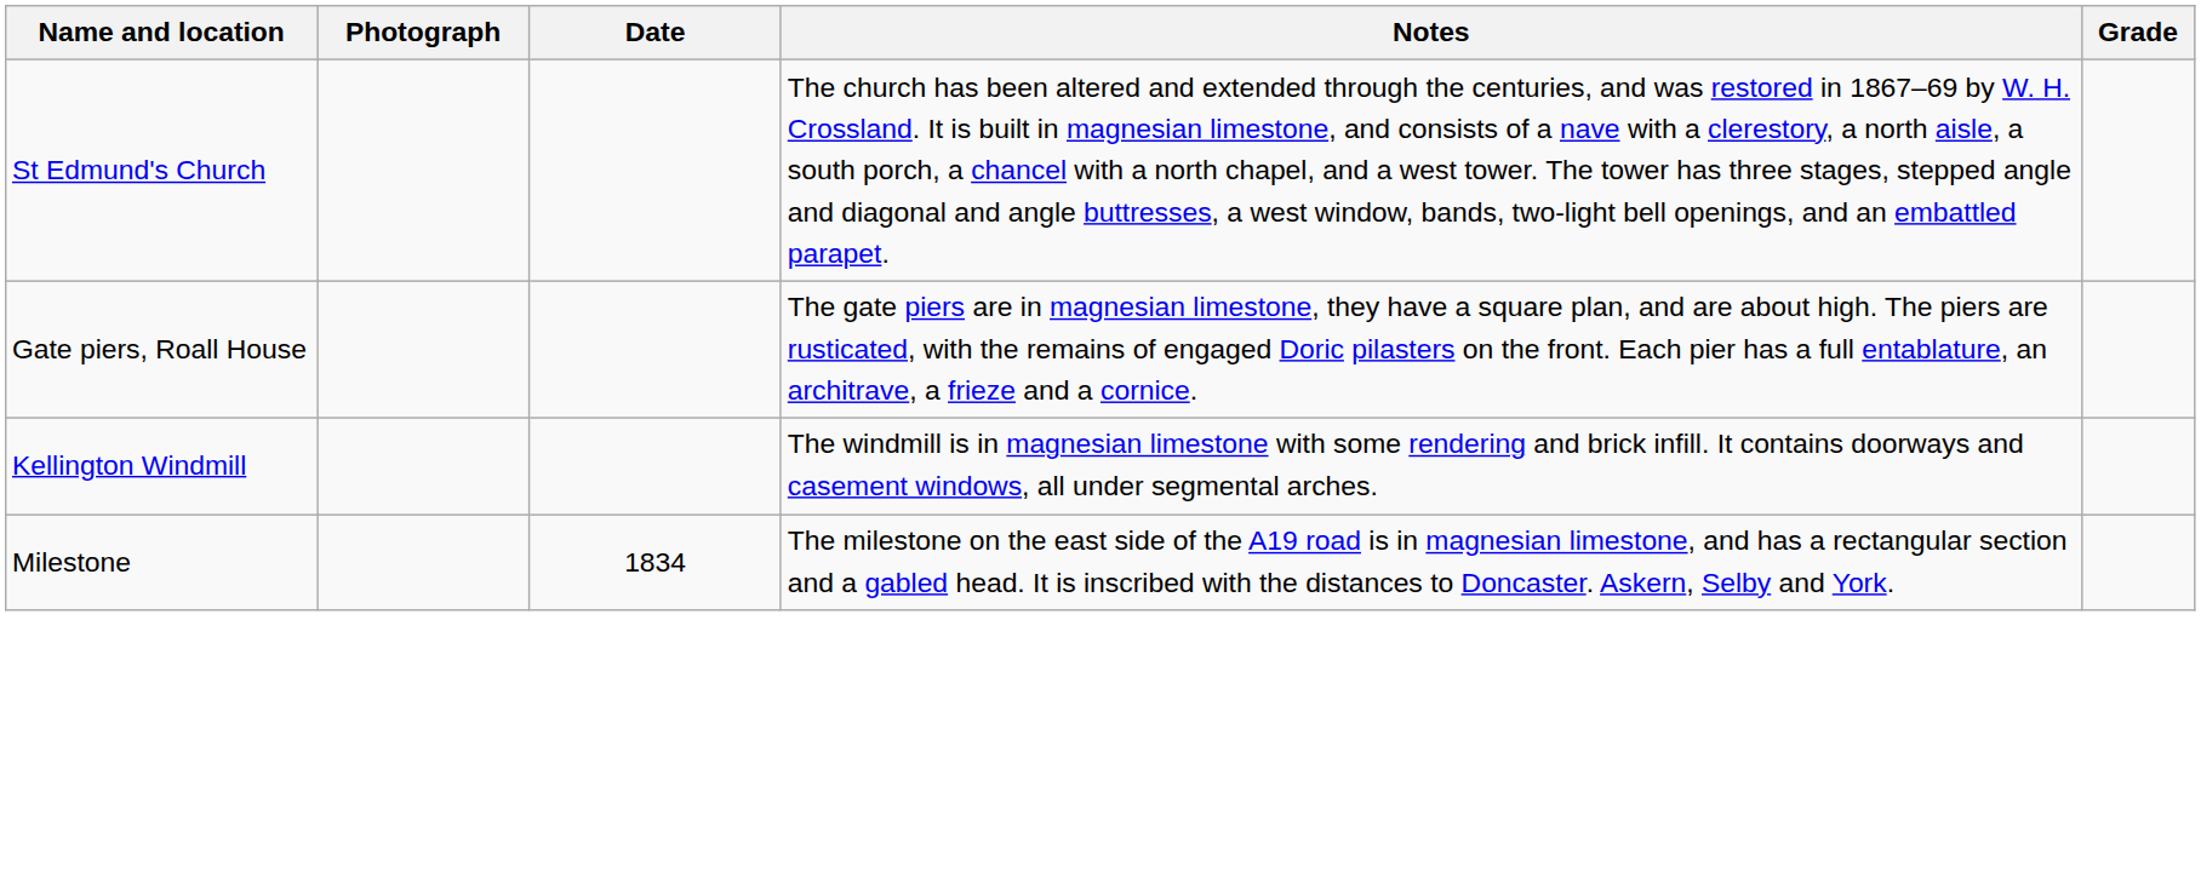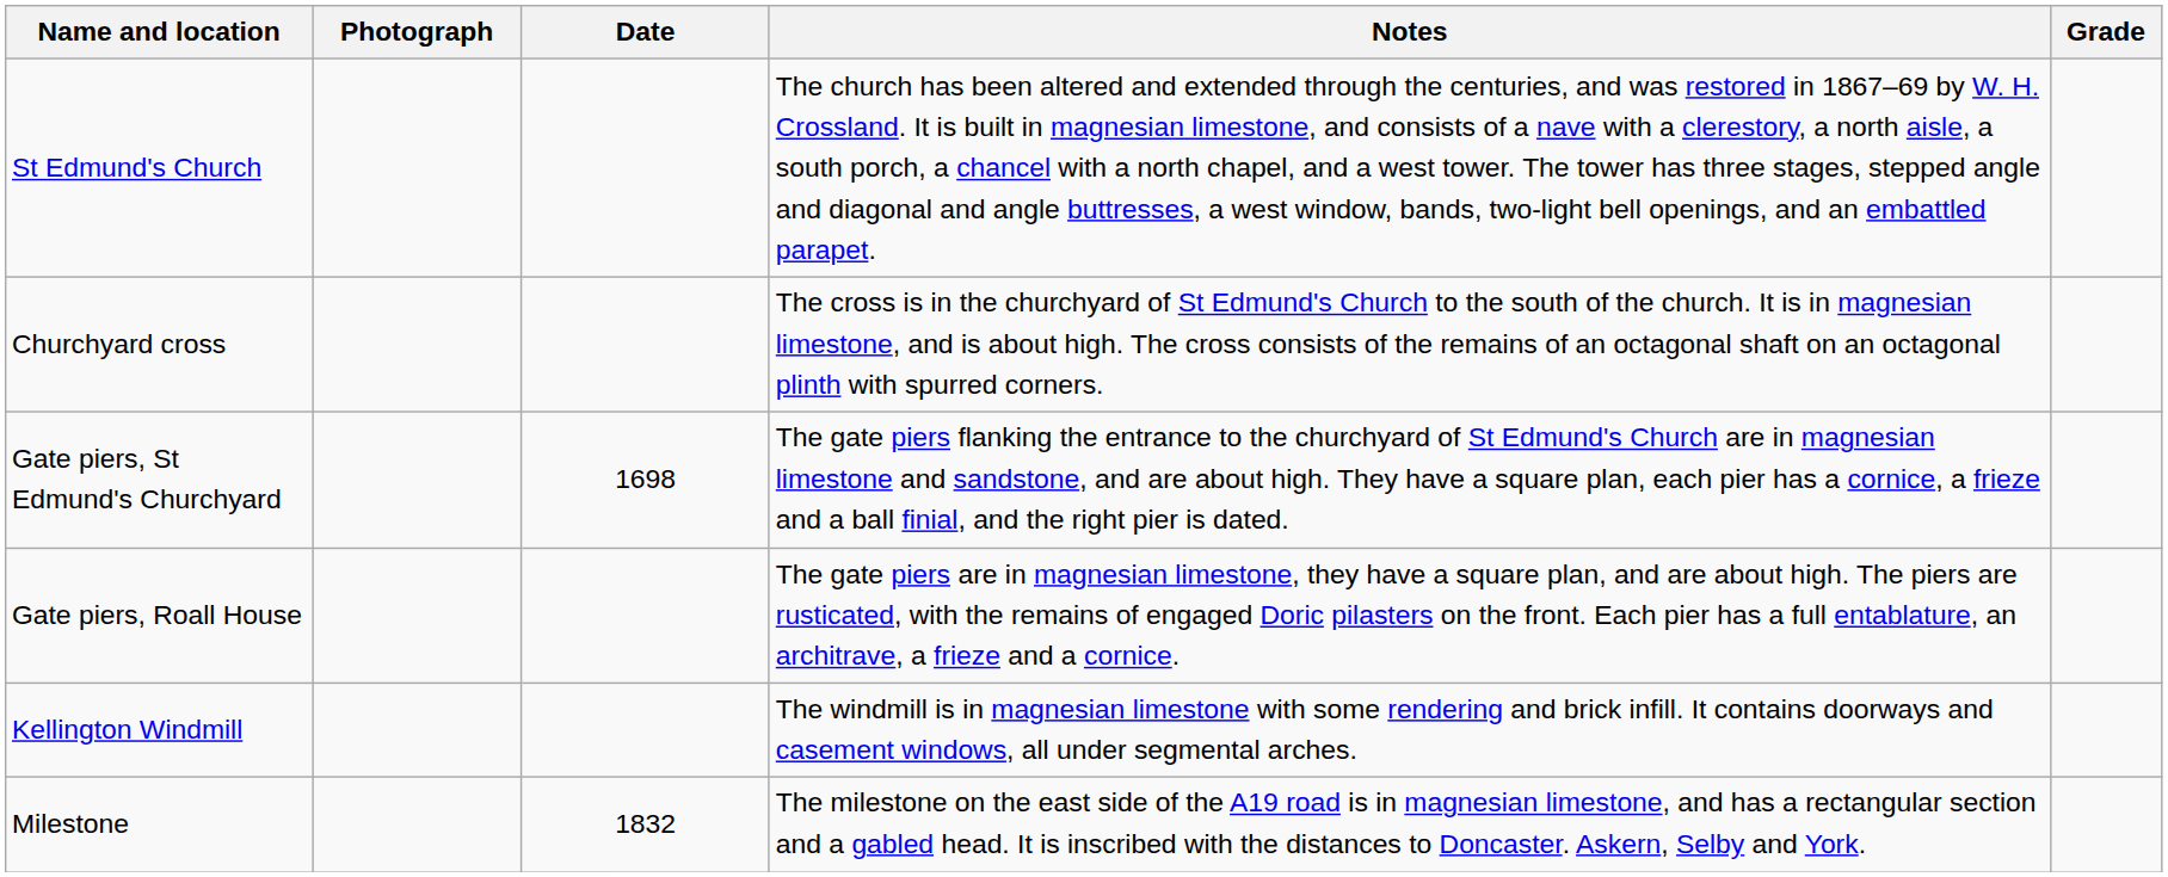 <table class="wikitable sortable plainrowheaders" style="width:100%; border:0px; text-align:left; line-height:150%">
 <tr>
 <th scope="col"  style="width:150px">Name and location</th>
 <th scope="col"  style="width:100px" class="unsortable">Photograph</th>
 <th scope="col"  style="width:120px">Date</th>
 <th scope="col"  style="width:650px" class="unsortable">Notes</th>
 <th scope="col"  style="width:50px">Grade</th>
 </tr>
 <tr>
 <td><a href='#'>St Edmund's Church</a><br><small></small></td>
 <td></td>
 <td align="center"></td>
 <td>The church has been altered and extended through the centuries, and was <a href='#'>restored</a> in 1867–69 by <a href='#'>W. H. Crossland</a>. It is built in <a href='#'>magnesian limestone</a>, and consists of a <a href='#'>nave</a> with a <a href='#'>clerestory</a>, a north <a href='#'>aisle</a>, a south porch, a <a href='#'>chancel</a> with a north chapel, and a west tower. The tower has three stages, stepped angle and diagonal and angle <a href='#'>buttresses</a>, a west window, bands, two-light bell openings, and an <a href='#'>embattled</a> <a href='#'>parapet</a>.</td>
+<td align="center" ></td>
+</tr>
+<tr>
+<td>Churchyard cross<br><small></small></td>
+<td></td>
+<td align="center"></td>
+<td>The cross is in the churchyard of <a href='#'>St Edmund's Church</a> to the south of the church. It is in <a href='#'>magnesian limestone</a>, and is about  high. The cross consists of the remains of an octagonal shaft on an octagonal <a href='#'>plinth</a> with spurred corners.</td>
+<td align="center" ></td>
+</tr>
+<tr>
+<td>Gate piers, St Edmund's Churchyard<br><small></small></td>
+<td></td>
+<td align="center">1698</td>
+<td>The gate <a href='#'>piers</a> flanking the entrance to the churchyard of <a href='#'>St Edmund's Church</a> are in <a href='#'>magnesian limestone</a> and <a href='#'>sandstone</a>, and are about  high. They have a square plan, each pier has a <a href='#'>cornice</a>, a <a href='#'>frieze</a> and a ball <a href='#'>finial</a>, and the right pier is dated.</td>
 <td align="center" ></td>
 </tr>
 <tr>
 <td>Gate piers, Roall House<br><small></small></td>
 <td></td>
 <td align="center"></td>
 <td>The gate <a href='#'>piers</a> are in <a href='#'>magnesian limestone</a>, they have a square plan, and are about  high. The piers are <a href='#'>rusticated</a>, with the remains of engaged <a href='#'>Doric</a> <a href='#'>pilasters</a> on the front. Each pier has a full <a href='#'>entablature</a>, an <a href='#'>architrave</a>, a <a href='#'>frieze</a> and a <a href='#'>cornice</a>.</td>
 <td align="center" ></td>
 </tr>
 <tr>
 <td><a href='#'>Kellington Windmill</a><br><small></small></td>
 <td></td>
 <td align="center"></td>
 <td>The windmill is in <a href='#'>magnesian limestone</a> with some <a href='#'>rendering</a> and brick infill. It contains doorways and <a href='#'>casement windows</a>, all under segmental arches.</td>
 <td align="center" ></td>
 </tr>
 <tr>
 <td>Milestone<br><small></small></td>
 <td></td>
-<td align="center">1834</td>
+<td align="center">1832</td>
 <td>The milestone on the east side of the <a href='#'>A19 road</a> is in <a href='#'>magnesian limestone</a>, and has a rectangular section and a <a href='#'>gabled</a> head. It is inscribed with the distances to <a href='#'>Doncaster</a>. <a href='#'>Askern</a>, <a href='#'>Selby</a> and <a href='#'>York</a>.</td>
 <td align="center" ></td>
 </tr>
 <tr>
 </tr>
 </table>
